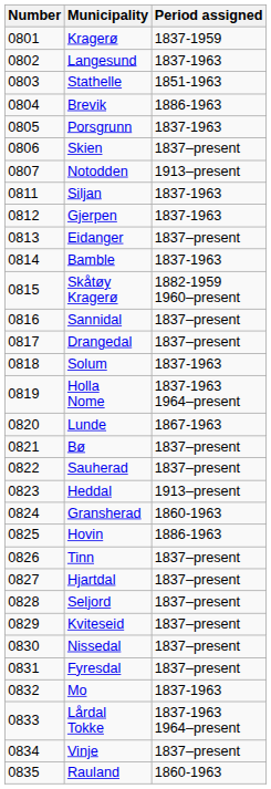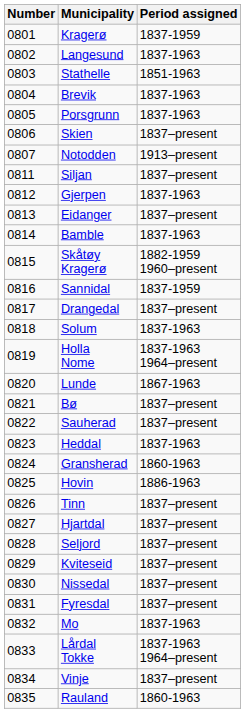 <table class="wikitable">
 <tr>
 <th>Number</th>
 <th>Municipality</th>
 <th>Period assigned</th>
 </tr>
 <tr>
 <td>0801</td>
 <td><a href='#'>Kragerø</a></td>
 <td>1837-1959</td>
 </tr>
 <tr>
 <td>0802</td>
 <td><a href='#'>Langesund</a></td>
 <td>1837-1963</td>
 </tr>
 <tr>
 <td>0803</td>
 <td><a href='#'>Stathelle</a></td>
 <td>1851-1963</td>
 </tr>
 <tr>
 <td>0804</td>
 <td><a href='#'>Brevik</a></td>
-<td>1886-1963</td>
+<td>1837-1963</td>
 </tr>
 <tr>
 <td>0805</td>
 <td><a href='#'>Porsgrunn</a></td>
 <td>1837-1963</td>
 </tr>
 <tr>
 <td>0806</td>
 <td><a href='#'>Skien</a></td>
 <td>1837–present</td>
 </tr>
 <tr>
 <td>0807</td>
 <td><a href='#'>Notodden</a></td>
 <td>1913–present</td>
 </tr>
 <tr>
 <td>0811</td>
 <td><a href='#'>Siljan</a></td>
-<td>1837-1963</td>
+<td>1837–present</td>
 </tr>
 <tr>
 <td>0812</td>
 <td><a href='#'>Gjerpen</a></td>
 <td>1837-1963</td>
 </tr>
 <tr>
 <td>0813</td>
 <td><a href='#'>Eidanger</a></td>
 <td>1837–present</td>
 </tr>
 <tr>
 <td>0814</td>
 <td><a href='#'>Bamble</a></td>
 <td>1837-1963</td>
 </tr>
 <tr>
 <td>0815</td>
 <td><a href='#'>Skåtøy</a><br><a href='#'>Kragerø</a></td>
 <td>1882-1959<br>1960–present</td>
 </tr>
 <tr>
 <td>0816</td>
 <td><a href='#'>Sannidal</a></td>
-<td>1837–present</td>
+<td>1837-1959</td>
 </tr>
 <tr>
 <td>0817</td>
 <td><a href='#'>Drangedal</a></td>
 <td>1837–present</td>
 </tr>
 <tr>
 <td>0818</td>
 <td><a href='#'>Solum</a></td>
 <td>1837-1963</td>
 </tr>
 <tr>
 <td>0819</td>
 <td><a href='#'>Holla</a><br> <a href='#'>Nome</a></td>
 <td>1837-1963<br>1964–present</td>
 </tr>
 <tr>
 <td>0820</td>
 <td><a href='#'>Lunde</a></td>
 <td>1867-1963</td>
 </tr>
 <tr>
 <td>0821</td>
 <td><a href='#'>Bø</a></td>
 <td>1837–present</td>
 </tr>
 <tr>
 <td>0822</td>
 <td><a href='#'>Sauherad</a></td>
 <td>1837–present</td>
 </tr>
 <tr>
 <td>0823</td>
 <td><a href='#'>Heddal</a></td>
-<td>1913–present</td>
+<td>1837-1963</td>
 </tr>
 <tr>
 <td>0824</td>
 <td><a href='#'>Gransherad</a></td>
 <td>1860-1963</td>
 </tr>
 <tr>
 <td>0825</td>
 <td><a href='#'>Hovin</a></td>
 <td>1886-1963</td>
 </tr>
 <tr>
 <td>0826</td>
 <td><a href='#'>Tinn</a></td>
 <td>1837–present</td>
 </tr>
 <tr>
 <td>0827</td>
 <td><a href='#'>Hjartdal</a></td>
 <td>1837–present</td>
 </tr>
 <tr>
 <td>0828</td>
 <td><a href='#'>Seljord</a></td>
 <td>1837–present</td>
 </tr>
 <tr>
 <td>0829</td>
 <td><a href='#'>Kviteseid</a></td>
 <td>1837–present</td>
 </tr>
 <tr>
 <td>0830</td>
 <td><a href='#'>Nissedal</a></td>
 <td>1837–present</td>
 </tr>
 <tr>
 <td>0831</td>
 <td><a href='#'>Fyresdal</a></td>
 <td>1837–present</td>
 </tr>
 <tr>
 <td>0832</td>
 <td><a href='#'>Mo</a></td>
 <td>1837-1963</td>
 </tr>
 <tr>
 <td>0833</td>
 <td><a href='#'>Lårdal</a><br><a href='#'>Tokke</a></td>
 <td>1837-1963<br>1964–present</td>
 </tr>
 <tr>
 <td>0834</td>
 <td><a href='#'>Vinje</a></td>
 <td>1837–present</td>
 </tr>
 <tr>
 <td>0835</td>
 <td><a href='#'>Rauland</a></td>
 <td>1860-1963</td>
 </tr>
 </table>
